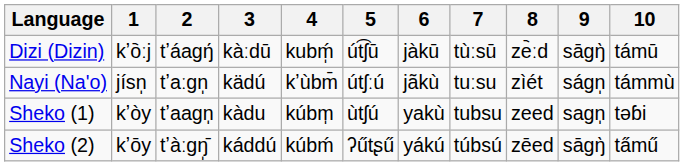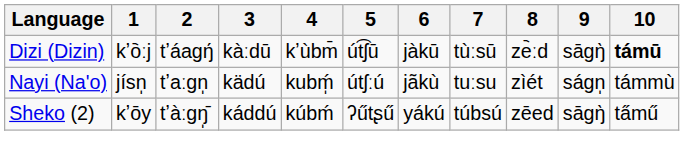 <table class="wikitable sortable">
 <tr>
 <th>Language</th>
 <th>1</th>
 <th>2</th>
 <th>3</th>
 <th>4</th>
 <th>5</th>
 <th>6</th>
 <th>7</th>
 <th>8</th>
 <th>9</th>
 <th>10</th>
 </tr>
 <tr>
 <td><a href='#'>Dizi (Dizin)</a></td>
 <td>kʼo᷆ːj</td>
 <td>tʼáaɡŋ́</td>
 <td>kàːdū</td>
-<td>kubḿ̩</td>
+<td>kʼùbm̄</td>
 <td>út͡ʃū</td>
 <td>jàkū</td>
 <td>tùːsū</td>
 <td>ze᷆ːd</td>
 <td>sāɡŋ̀</td>
-<td>támū</td>
+<td><strong>támū</strong></td>
 </tr>
 <tr>
 <td><a href='#'>Nayi (Na'o)</a></td>
 <td>jísn̩</td>
 <td>tʼaːɡn̩</td>
 <td>kädú</td>
-<td>kʼùbm̄</td>
+<td>kubḿ̩</td>
 <td>útʃːú</td>
 <td>jãkù</td>
 <td>tuːsu</td>
 <td>zìét</td>
 <td>sáɡn̩</td>
 <td>támmù</td>
-</tr>
-<tr>
-<td><a href='#'>Sheko</a> (1)</td>
-<td>kʼòy</td>
-<td>tʼaaɡn̩</td>
-<td>kàdu</td>
-<td>kúbm̩</td>
-<td>ùtʃú</td>
-<td>yakù</td>
-<td>tubsu</td>
-<td>zeed</td>
-<td>saɡn̩</td>
-<td>təɓi</td>
 </tr>
 <tr>
 <td><a href='#'>Sheko</a> (2)</td>
 <td>kʼōy</td>
 <td>tʼàːɡŋ̩̄</td>
 <td>káddú</td>
 <td>kúbḿ</td>
 <td>ʔűtʂű</td>
 <td>yákú</td>
 <td>túbsú</td>
 <td>zēed</td>
 <td>sāɡŋ̀</td>
 <td>ta̋mű</td>
 </tr>
 </table>
